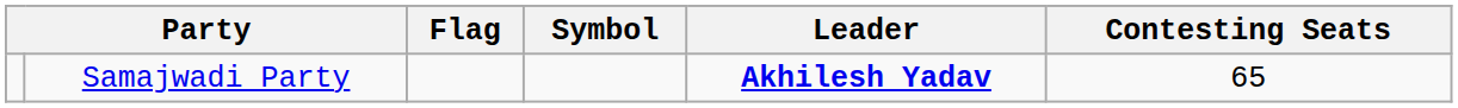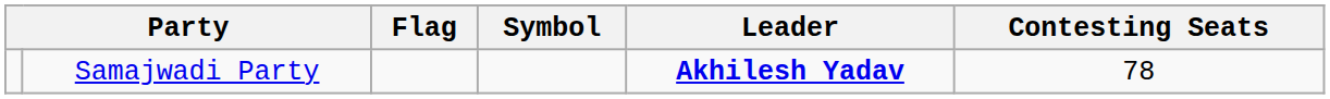 <table class="wikitable" width="50%" style="text-align:center">
 <tr>
 <th colspan="2">Party</th>
 <th>Flag</th>
 <th>Symbol</th>
 <th>Leader</th>
 <th>Contesting Seats</th>
 </tr>
 <tr>
 <td></td>
 <td><a href='#'>Samajwadi Party</a></td>
 <td></td>
 <td></td>
 <td><strong><a href='#'>Akhilesh Yadav</a></strong></td>
-<td>65</td>
+<td>78</td>
 </tr>
 </table>
